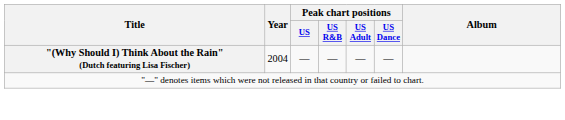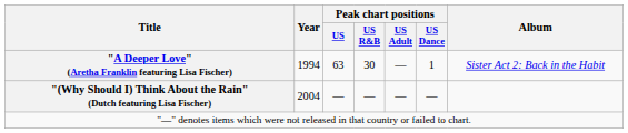 <table class="wikitable plainrowheaders" style="text-align:center;" border="1">
 <tr>
 <th scope="col" rowspan="2" style="width:25em;">Title</th>
 <th scope="col" rowspan="2" style="width:1em;">Year</th>
 <th scope="col" colspan="4">Peak chart positions</th>
 <th scope="col" rowspan="2" style="width:15em;">Album</th>
 </tr>
 <tr>
 <th scope="col" style="width:2.75em;font-size:85%;"><a href='#'>US</a></th>
 <th scope="col" style="width:2.75em;font-size:85%;"><a href='#'>US<br>R&B</a></th>
 <th scope="col" style="width:2.75em;font-size:85%;"><a href='#'>US<br>Adult</a></th>
 <th scope="col" style="width:2.75em;font-size:85%;"><a href='#'>US<br>Dance</a></th>
 </tr>
 <tr>
+<th scope="row">"<a href='#'>A Deeper Love</a>"<br><small>(<a href='#'>Aretha Franklin</a> featuring Lisa Fischer)</small></th>
+<td>1994</td>
+<td>63</td>
+<td>30</td>
+<td>—</td>
+<td>1</td>
+<td><em><a href='#'>Sister Act 2: Back in the Habit</a></em></td>
+</tr>
+<tr>
 <th scope="row">"(Why Should I) Think About the Rain"<br><small>(Dutch featuring Lisa Fischer)</small></th>
 <td>2004</td>
 <td>—</td>
 <td>—</td>
 <td>—</td>
 <td>—</td>
 <td></td>
 </tr>
 <tr>
 <td style="font-size:90%;" colspan="7" align="center">"—" denotes items which were not released in that country or failed to chart.</td>
 </tr>
 </table>
